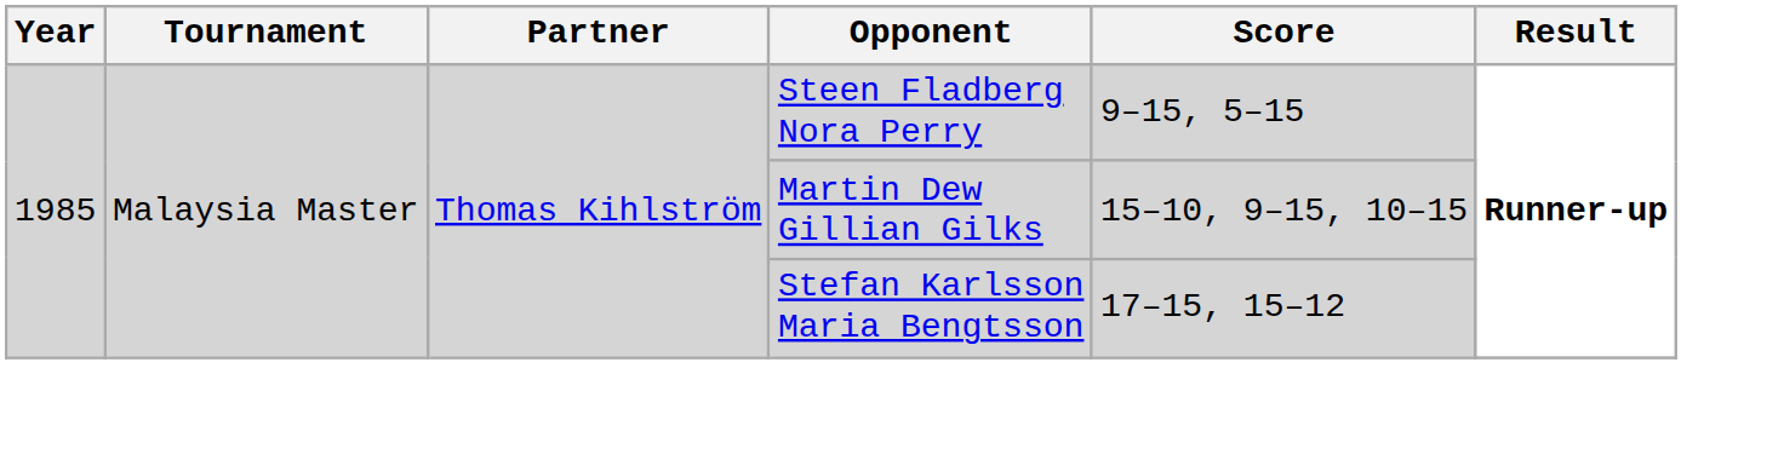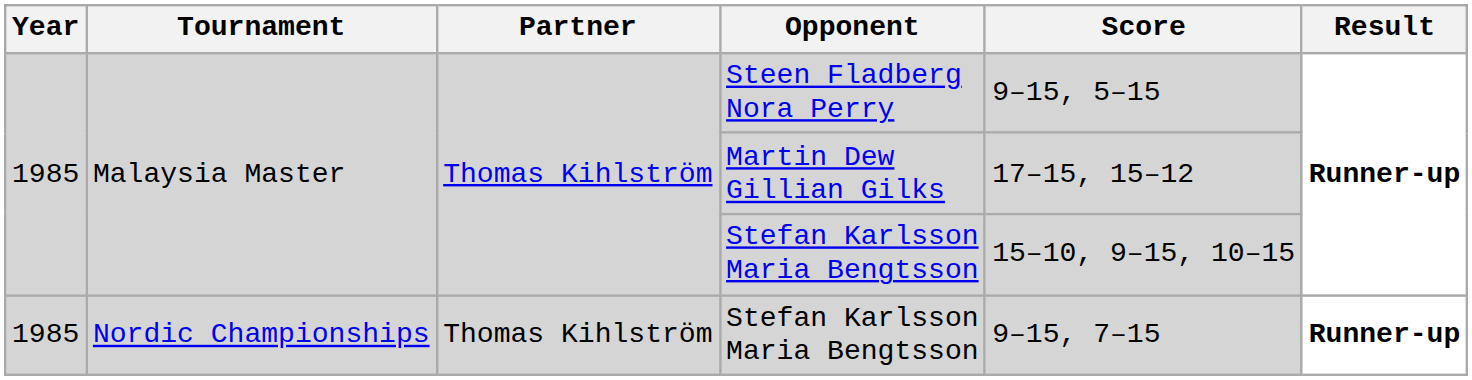 <table class="sortable wikitable" style="font-size: 90%">
 <tr>
 <th>Year</th>
 <th>Tournament</th>
 <th>Partner</th>
 <th>Opponent</th>
 <th>Score</th>
 <th>Result</th>
 </tr>
 <tr style="background:#D5D5D5">
 <td align="center" rowspan="3">1985</td>
 <td align="left" rowspan="3">Malaysia Master</td>
 <td align="left" rowspan="3"> <a href='#'>Thomas Kihlström</a></td>
 <td align="left"> <a href='#'>Steen Fladberg</a><br> <a href='#'>Nora Perry</a></td>
 <td align="left">9–15, 5–15</td>
 <td style="text-align:left; background:white" rowspan="3"> <strong>Runner-up</strong></td>
 </tr>
 <tr style="background:#D5D5D5">
 <td align="left"> <a href='#'>Martin Dew</a><br> <a href='#'>Gillian Gilks</a></td>
+<td align="left">17–15, 15–12</td>
+</tr>
+<tr style="background:#D5D5D5">
+<td align="left"> <a href='#'>Stefan Karlsson</a><br> <a href='#'>Maria Bengtsson</a></td>
 <td align="left">15–10, 9–15, 10–15</td>
 </tr>
 <tr style="background:#D5D5D5">
-<td align="left"> <a href='#'>Stefan Karlsson</a><br> <a href='#'>Maria Bengtsson</a></td>
-<td align="left">17–15, 15–12</td>
+<td align="center">1985</td>
+<td align="left"><a href='#'>Nordic Championships</a></td>
+<td align="left"> Thomas Kihlström</td>
+<td align="left"> Stefan Karlsson<br> Maria Bengtsson</td>
+<td align="left">9–15, 7–15</td>
+<td style="text-align:left; background:white"> <strong>Runner-up</strong></td>
 </tr>
 </table>
